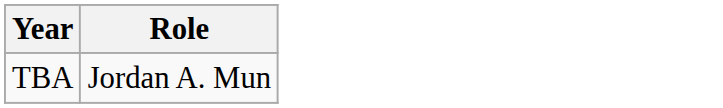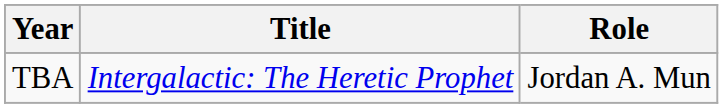 <table class="wikitable sortable">
 <tr>
 <th>Year</th>
+<th>Title</th>
 <th>Role</th>
 </tr>
 <tr>
 <td>TBA</td>
+<td><em><a href='#'>Intergalactic: The Heretic Prophet</a></em></td>
 <td>Jordan A. Mun</td>
 </tr>
 </table>
